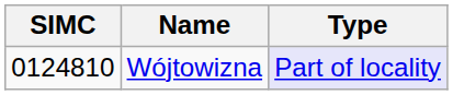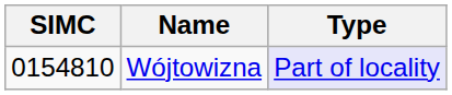 <table class="wikitable">
 <tr>
 <th>SIMC</th>
 <th>Name</th>
 <th>Type</th>
 </tr>
 <tr>
-<td>0124810</td>
+<td>0154810</td>
 <td><a href='#'>Wójtowizna</a></td>
 <td style="background: lavender;"><a href='#'>Part of locality</a></td>
 </tr>
 </table>
